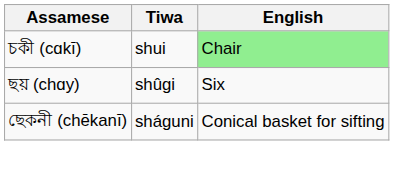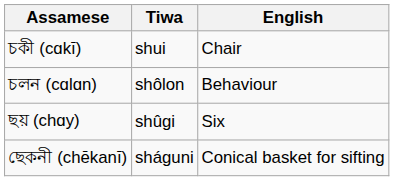 <table class="wikitable">
 <tr>
 <th>Assamese</th>
 <th>Tiwa</th>
 <th>English</th>
 </tr>
 <tr>
 <td>চকী (cɑkī)</td>
 <td>shui</td>
-<td style="background: lightgreen;">Chair</td>
+<td>Chair</td>
+</tr>
+<tr>
+<td>চলন (cɑlɑn)</td>
+<td>shôlon</td>
+<td>Behaviour</td>
 </tr>
 <tr>
 <td>ছয় (chɑy)</td>
 <td>shûgi</td>
 <td>Six</td>
 </tr>
 <tr>
 <td>ছেকনী (chēkanī)</td>
 <td>sháguni</td>
 <td>Conical basket for sifting</td>
 </tr>
 </table>
